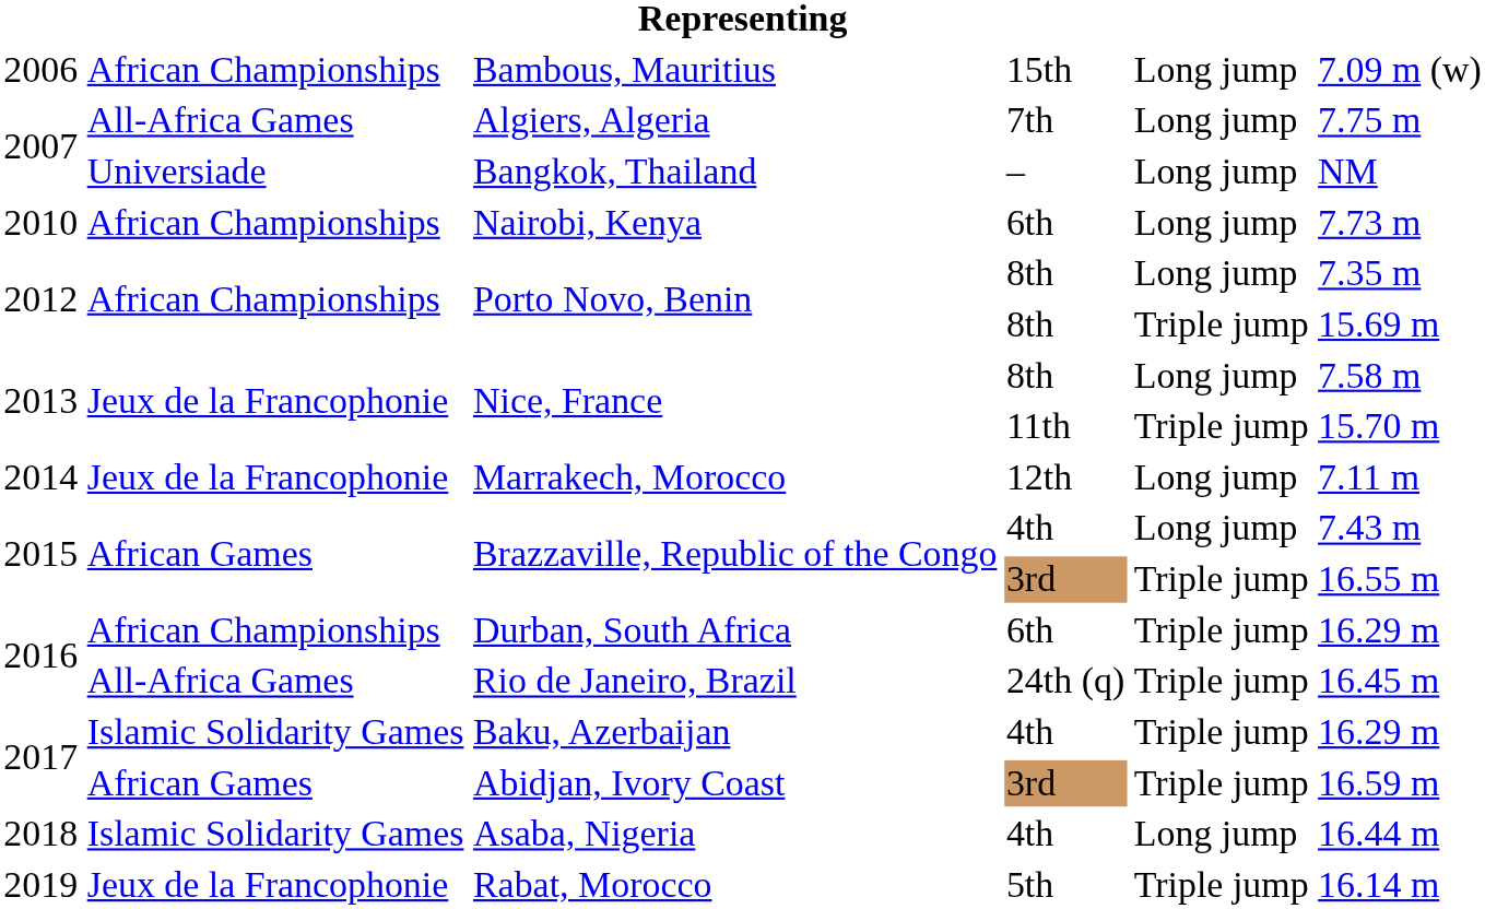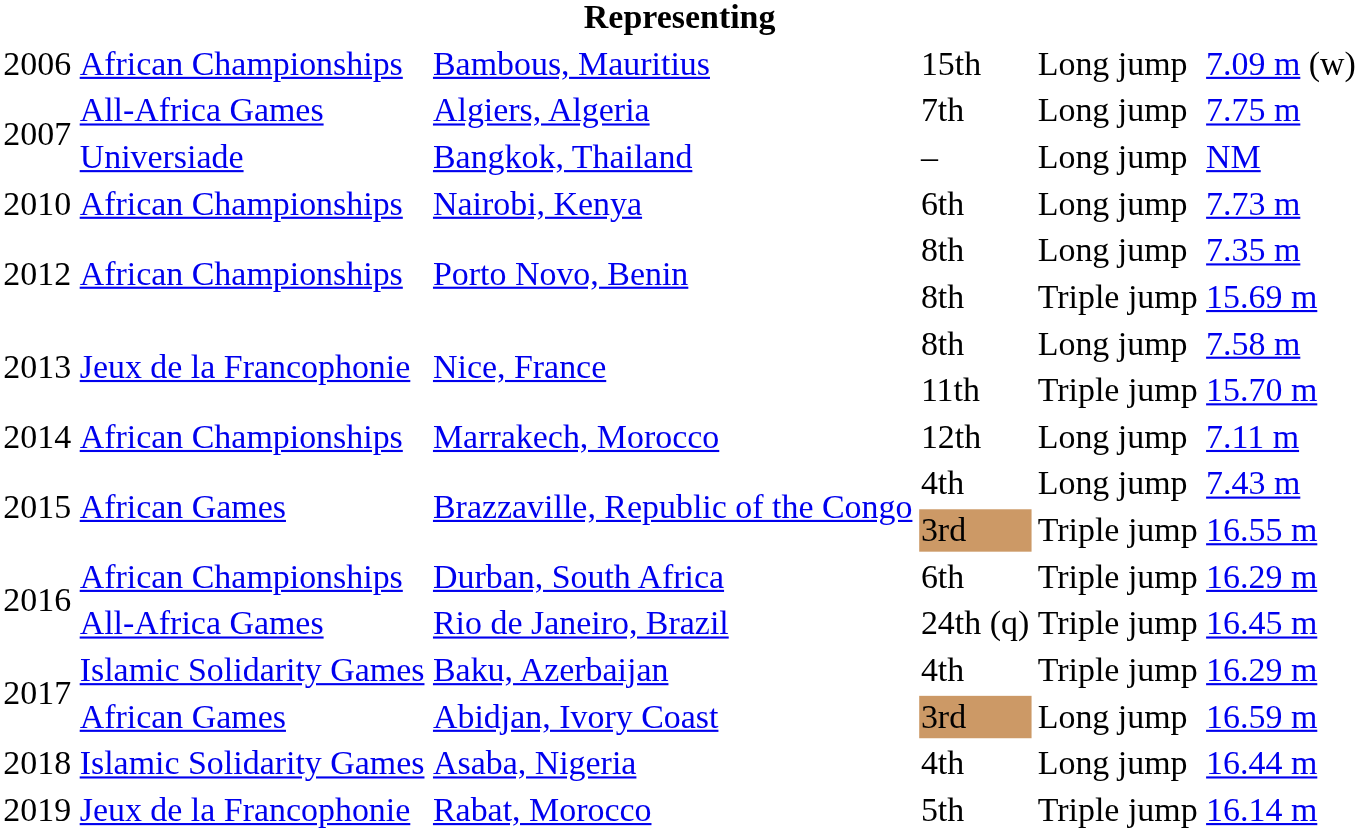 <table>
 <tr>
 <th colspan="6">Representing </th>
 </tr>
 <tr>
 <td>2006</td>
 <td><a href='#'>African Championships</a></td>
 <td><a href='#'>Bambous, Mauritius</a></td>
 <td>15th</td>
 <td>Long jump</td>
 <td><a href='#'>7.09 m</a> (w)</td>
 </tr>
 <tr>
 <td rowspan=2>2007</td>
 <td><a href='#'>All-Africa Games</a></td>
 <td><a href='#'>Algiers, Algeria</a></td>
 <td>7th</td>
 <td>Long jump</td>
 <td><a href='#'>7.75 m</a></td>
 </tr>
 <tr>
 <td><a href='#'>Universiade</a></td>
 <td><a href='#'>Bangkok, Thailand</a></td>
 <td>–</td>
 <td>Long jump</td>
 <td><a href='#'>NM</a></td>
 </tr>
 <tr>
 <td>2010</td>
 <td><a href='#'>African Championships</a></td>
 <td><a href='#'>Nairobi, Kenya</a></td>
 <td>6th</td>
 <td>Long jump</td>
 <td><a href='#'>7.73 m</a></td>
 </tr>
 <tr>
 <td rowspan=2>2012</td>
 <td rowspan=2><a href='#'>African Championships</a></td>
 <td rowspan=2><a href='#'>Porto Novo, Benin</a></td>
 <td>8th</td>
 <td>Long jump</td>
 <td><a href='#'>7.35 m</a></td>
 </tr>
 <tr>
 <td>8th</td>
 <td>Triple jump</td>
 <td><a href='#'>15.69 m</a></td>
 </tr>
 <tr>
 <td rowspan=2>2013</td>
 <td rowspan=2><a href='#'>Jeux de la Francophonie</a></td>
 <td rowspan=2><a href='#'>Nice, France</a></td>
 <td>8th</td>
 <td>Long jump</td>
 <td><a href='#'>7.58 m</a></td>
 </tr>
 <tr>
 <td>11th</td>
 <td>Triple jump</td>
 <td><a href='#'>15.70 m</a></td>
 </tr>
 <tr>
 <td>2014</td>
-<td><a href='#'>Jeux de la Francophonie</a></td>
+<td><a href='#'>African Championships</a></td>
 <td><a href='#'>Marrakech, Morocco</a></td>
 <td>12th</td>
 <td>Long jump</td>
 <td><a href='#'>7.11 m</a></td>
 </tr>
 <tr>
 <td rowspan=2>2015</td>
 <td rowspan=2><a href='#'>African Games</a></td>
 <td rowspan=2><a href='#'>Brazzaville, Republic of the Congo</a></td>
 <td>4th</td>
 <td>Long jump</td>
 <td><a href='#'>7.43 m</a></td>
 </tr>
 <tr>
 <td bgcolor=cc9966>3rd</td>
 <td>Triple jump</td>
 <td><a href='#'>16.55 m</a></td>
 </tr>
 <tr>
 <td rowspan=2>2016</td>
 <td><a href='#'>African Championships</a></td>
 <td><a href='#'>Durban, South Africa</a></td>
 <td>6th</td>
 <td>Triple jump</td>
 <td><a href='#'>16.29 m</a></td>
 </tr>
 <tr>
 <td><a href='#'>All-Africa Games</a></td>
 <td><a href='#'>Rio de Janeiro, Brazil</a></td>
 <td>24th (q)</td>
 <td>Triple jump</td>
 <td><a href='#'>16.45 m</a></td>
 </tr>
 <tr>
 <td rowspan=2>2017</td>
 <td><a href='#'>Islamic Solidarity Games</a></td>
 <td><a href='#'>Baku, Azerbaijan</a></td>
 <td>4th</td>
 <td>Triple jump</td>
 <td><a href='#'>16.29 m</a></td>
 </tr>
 <tr>
 <td><a href='#'>African Games</a></td>
 <td><a href='#'>Abidjan, Ivory Coast</a></td>
 <td bgcolor=cc9966>3rd</td>
-<td>Triple jump</td>
+<td>Long jump</td>
 <td><a href='#'>16.59 m</a></td>
 </tr>
 <tr>
 <td>2018</td>
 <td><a href='#'>Islamic Solidarity Games</a></td>
 <td><a href='#'>Asaba, Nigeria</a></td>
 <td>4th</td>
 <td>Long jump</td>
 <td><a href='#'>16.44 m</a></td>
 </tr>
 <tr>
 <td>2019</td>
 <td><a href='#'>Jeux de la Francophonie</a></td>
 <td><a href='#'>Rabat, Morocco</a></td>
 <td>5th</td>
 <td>Triple jump</td>
 <td><a href='#'>16.14 m</a></td>
 </tr>
 </table>
